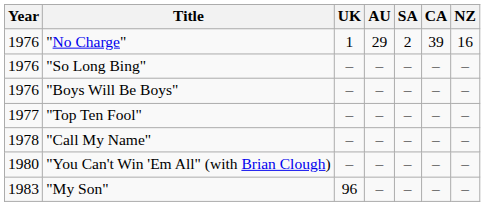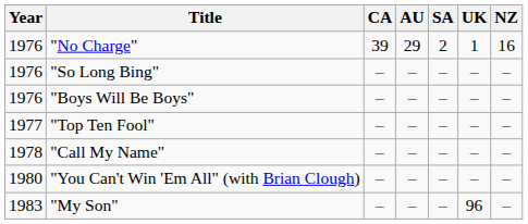 <table class="wikitable">
 <tr>
 <th>Year</th>
 <th>Title</th>
-<th style="text-align: center;">UK</th>
+<th style="text-align: center;">CA</th>
 <th style="text-align: center;">AU</th>
 <th style="text-align: center;">SA</th>
-<th style="text-align: center;">CA</th>
+<th style="text-align: center;">UK</th>
 <th style="text-align: center;">NZ</th>
 </tr>
 <tr>
 <td>1976</td>
 <td>"<a href='#'>No Charge</a>"</td>
-<td style="text-align: center;">1</td>
+<td style="text-align: center;">39</td>
 <td style="text-align: center;">29</td>
 <td style="text-align: center;">2</td>
-<td style="text-align: center;">39</td>
+<td style="text-align: center;">1</td>
 <td style="text-align: center;">16</td>
 </tr>
 <tr>
 <td>1976</td>
 <td>"So Long Bing"</td>
 <td style="text-align: center;">–</td>
 <td style="text-align: center;">–</td>
 <td style="text-align: center;">–</td>
 <td style="text-align: center;">–</td>
 <td style="text-align: center;">–</td>
 </tr>
 <tr>
 <td>1976</td>
 <td>"Boys Will Be Boys"</td>
 <td style="text-align: center;">–</td>
 <td style="text-align: center;">–</td>
 <td style="text-align: center;">–</td>
 <td style="text-align: center;">–</td>
 <td style="text-align: center;">–</td>
 </tr>
 <tr>
 <td>1977</td>
 <td>"Top Ten Fool"</td>
 <td style="text-align: center;">–</td>
 <td style="text-align: center;">–</td>
 <td style="text-align: center;">–</td>
 <td style="text-align: center;">–</td>
 <td style="text-align: center;">–</td>
 </tr>
 <tr>
 <td>1978</td>
 <td>"Call My Name"</td>
 <td style="text-align: center;">–</td>
 <td style="text-align: center;">–</td>
 <td style="text-align: center;">–</td>
 <td style="text-align: center;">–</td>
 <td style="text-align: center;">–</td>
 </tr>
 <tr>
 <td>1980</td>
 <td>"You Can't Win 'Em All" (with <a href='#'>Brian Clough</a>)</td>
 <td style="text-align: center;">–</td>
 <td style="text-align: center;">–</td>
 <td style="text-align: center;">–</td>
 <td style="text-align: center;">–</td>
 <td style="text-align: center;">–</td>
 </tr>
 <tr>
 <td>1983</td>
 <td>"My Son"</td>
-<td style="text-align: center;">96</td>
 <td style="text-align: center;">–</td>
 <td style="text-align: center;">–</td>
 <td style="text-align: center;">–</td>
+<td style="text-align: center;">96</td>
 <td style="text-align: center;">–</td>
 </tr>
 </table>
